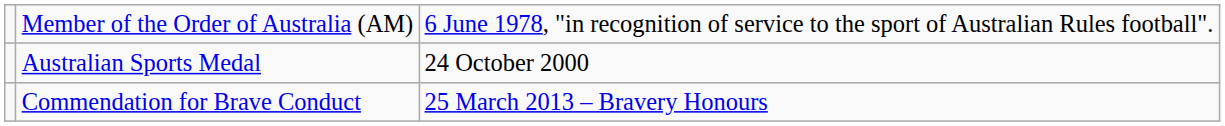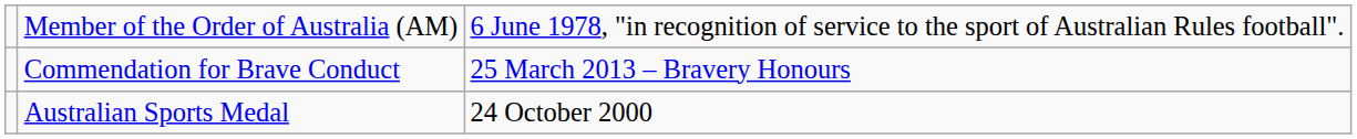 <table class="wikitable">
 <tr>
 <td></td>
 <td><a href='#'>Member of the Order of Australia</a> (AM)</td>
 <td><a href='#'>6 June 1978</a>, "in recognition of service to the sport of Australian Rules football".</td>
 </tr>
 <tr>
 <td></td>
+<td><a href='#'>Commendation for Brave Conduct</a></td>
+<td><a href='#'>25 March 2013 – Bravery Honours</a></td>
+</tr>
+<tr>
+<td></td>
 <td><a href='#'>Australian Sports Medal</a></td>
 <td>24 October 2000</td>
 </tr>
-<tr>
-<td></td>
-<td><a href='#'>Commendation for Brave Conduct</a></td>
-<td><a href='#'>25 March 2013 – Bravery Honours</a></td>
-</tr>
 </table>
